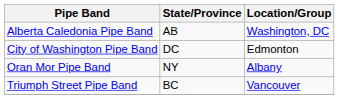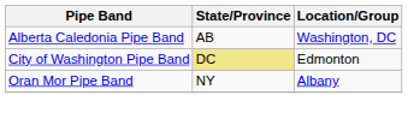 <table class="wikitable sortable">
 <tr>
 <th>Pipe Band</th>
 <th>State/Province</th>
 <th>Location/Group</th>
 </tr>
 <tr>
 <td><a href='#'>Alberta Caledonia Pipe Band</a></td>
 <td>AB</td>
 <td><a href='#'>Washington, DC</a></td>
 </tr>
 <tr>
 <td><a href='#'>City of Washington Pipe Band</a></td>
-<td>DC</td>
+<td style="background: khaki;">DC</td>
 <td>Edmonton</td>
 </tr>
 <tr>
 <td><a href='#'>Oran Mor Pipe Band</a></td>
 <td>NY</td>
 <td><a href='#'>Albany</a></td>
 </tr>
 <tr>
-<td><a href='#'>Triumph Street Pipe Band</a></td>
-<td>BC</td>
-<td><a href='#'>Vancouver</a></td>
-</tr>
-<tr>
 </tr>
 </table>
